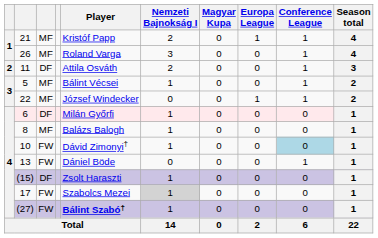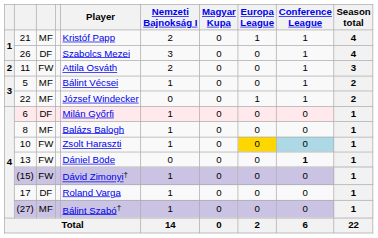 <table class="wikitable sortable sticky-header zebra" style="text-align:center; font-size:85%;">
 <tr>
 <th></th>
 <th></th>
 <th></th>
 <th></th>
 <th>Player</th>
 <th><a href='#'>Nemzeti<br>Bajnokság I</a></th>
 <th><a href='#'>Magyar<br>Kupa</a></th>
 <th><a href='#'>Europa<br>League</a></th>
 <th><a href='#'>Conference<br>League</a></th>
 <th>Season<br>total</th>
 </tr>
 <tr>
 <th rowspan="2">1</th>
 <td>21</td>
 <td>MF</td>
 <td></td>
 <td style="text-align:left;" data-sort-value="PappK"><a href='#'>Kristóf Papp</a></td>
 <td>2</td>
 <td>0</td>
 <td>1</td>
 <td>1</td>
 <th>4</th>
 </tr>
 <tr>
 <td>26</td>
-<td>MF</td>
+<td>DF</td>
 <td></td>
-<td style="text-align:left;" data-sort-value="VargaR"><a href='#'>Roland Varga</a></td>
+<td style="text-align:left;" data-sort-value="Mezei"><a href='#'>Szabolcs Mezei</a></td>
 <td>3</td>
 <td>0</td>
 <td>0</td>
 <td>1</td>
 <th>4</th>
 </tr>
 <tr>
 <th rowspan="1">2</th>
 <td>11</td>
-<td>DF</td>
+<td>FW</td>
 <td></td>
 <td style="text-align:left;" data-sort-value="Osvath"><a href='#'>Attila Osváth</a></td>
 <td>2</td>
 <td>0</td>
 <td>0</td>
 <td>1</td>
 <th>3</th>
 </tr>
 <tr>
 <th rowspan="2">3</th>
 <td>5</td>
 <td>MF</td>
 <td></td>
 <td style="text-align:left;" data-sort-value="Vecsei"><a href='#'>Bálint Vécsei</a></td>
 <td>1</td>
 <td>0</td>
 <td>0</td>
 <td>1</td>
 <th>2</th>
 </tr>
 <tr>
 <td>22</td>
 <td>MF</td>
 <td></td>
 <td style="text-align:left;" data-sort-value="Windecker"><a href='#'>József Windecker</a></td>
 <td>0</td>
 <td>0</td>
 <td>1</td>
 <td>1</td>
 <th>2</th>
 </tr>
 <tr bgcolor="#ffe9ec">
 <th rowspan="7">4</th>
 <td>6</td>
 <td>DF</td>
 <td></td>
 <td style="text-align:left;" data-sort-value="Gyorfi"><a href='#'>Milán Győrfi</a></td>
 <td>1</td>
 <td>0</td>
 <td>0</td>
 <td>0</td>
 <th>1</th>
 </tr>
 <tr>
 <td>8</td>
 <td>MF</td>
 <td></td>
 <td style="text-align:left;" data-sort-value="Balogh"><a href='#'>Balázs Balogh</a></td>
 <td>1</td>
 <td>0</td>
 <td>0</td>
 <td>0</td>
 <th>1</th>
 </tr>
 <tr>
 <td>10</td>
 <td>FW</td>
 <td></td>
-<td style="text-align:left;" data-sort-value="Zimonyi"><a href='#'>Dávid Zimonyi</a><sup>†</sup></td>
+<td style="text-align:left;" data-sort-value="Haraszti"><a href='#'>Zsolt Haraszti</a></td>
 <td>1</td>
 <td>0</td>
-<td>0</td>
+<td style="background: gold;">0</td>
 <td style="background: lightblue;">0</td>
 <th>1</th>
 </tr>
 <tr>
 <td>13</td>
 <td>FW</td>
 <td></td>
 <td style="text-align:left;" data-sort-value="Bode"><a href='#'>Dániel Böde</a></td>
 <td>0</td>
 <td>0</td>
 <td>0</td>
-<td>1</td>
+<td><strong>1</strong></td>
 <th>1</th>
 </tr>
 <tr bgcolor="#CBC3E3">
 <td>(15)</td>
-<td>DF</td>
+<td>FW</td>
 <td></td>
-<td style="text-align:left;" data-sort-value="Haraszti"><a href='#'>Zsolt Haraszti</a></td>
+<td style="text-align:left;" data-sort-value="Zimonyi"><a href='#'>Dávid Zimonyi</a><sup>†</sup></td>
 <td>1</td>
 <td>0</td>
 <td>0</td>
 <td>0</td>
 <th>1</th>
 </tr>
 <tr>
 <td>17</td>
-<td>FW</td>
+<td>DF</td>
 <td></td>
-<td style="text-align:left;" data-sort-value="Mezei"><a href='#'>Szabolcs Mezei</a></td>
-<td style="background: lightgrey;">1</td>
+<td style="text-align:left;" data-sort-value="VargaR"><a href='#'>Roland Varga</a></td>
+<td>1</td>
 <td>0</td>
 <td>0</td>
 <td>0</td>
 <th>1</th>
 </tr>
 <tr bgcolor="#CBC3E3">
 <td>(27)</td>
-<td>FW</td>
+<td>MF</td>
 <td></td>
-<td style="text-align:left;" data-sort-value="SzaboB"><strong><a href='#'>Bálint Szabó</a><sup>†</sup></strong></td>
+<td style="text-align:left;" data-sort-value="SzaboB"><a href='#'>Bálint Szabó</a><sup>†</sup></td>
 <td>1</td>
 <td>0</td>
 <td>0</td>
 <td>0</td>
 <th>1</th>
 </tr>
 <tr>
 <th colspan="5">Total</th>
 <th>14</th>
 <th>0</th>
 <th>2</th>
 <th>6</th>
 <th>22</th>
 </tr>
 </table>
